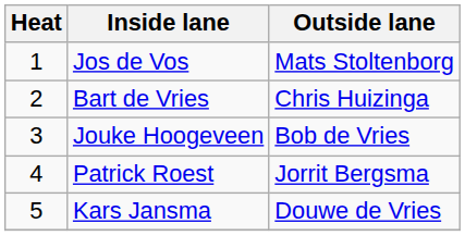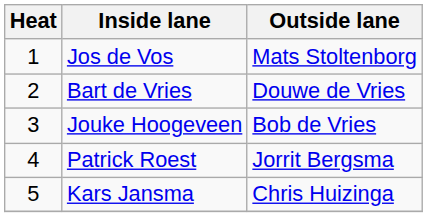 <table class="wikitable">
 <tr>
 <th>Heat</th>
 <th>Inside lane</th>
 <th>Outside lane</th>
 </tr>
 <tr>
 <td align="center">1</td>
 <td><a href='#'>Jos de Vos</a></td>
 <td><a href='#'>Mats Stoltenborg</a></td>
 </tr>
 <tr>
 <td align="center">2</td>
 <td><a href='#'>Bart de Vries</a></td>
-<td><a href='#'>Chris Huizinga</a></td>
+<td><a href='#'>Douwe de Vries</a></td>
 </tr>
 <tr>
 <td align="center">3</td>
 <td><a href='#'>Jouke Hoogeveen</a></td>
 <td><a href='#'>Bob de Vries</a></td>
 </tr>
 <tr>
 <td align="center">4</td>
 <td><a href='#'>Patrick Roest</a></td>
 <td><a href='#'>Jorrit Bergsma</a></td>
 </tr>
 <tr>
 <td align="center">5</td>
 <td><a href='#'>Kars Jansma</a></td>
-<td><a href='#'>Douwe de Vries</a></td>
+<td><a href='#'>Chris Huizinga</a></td>
 </tr>
 <tr>
 </tr>
 </table>
